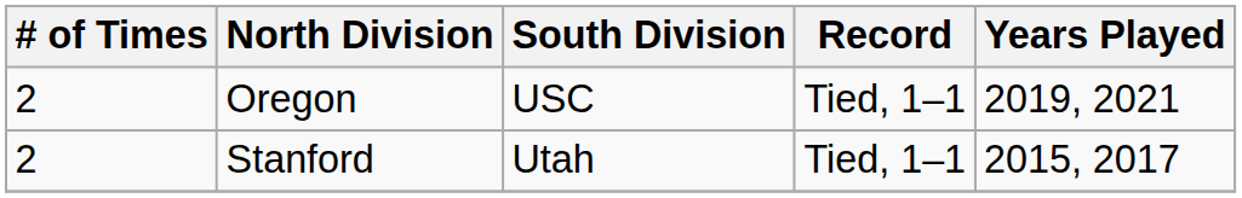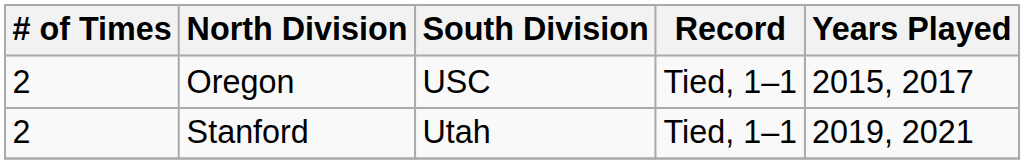 <table class="wikitable sortable">
 <tr>
 <th># of Times</th>
 <th>North Division</th>
 <th>South Division</th>
 <th>Record</th>
 <th>Years Played</th>
 </tr>
 <tr>
 <td>2</td>
 <td>Oregon</td>
 <td>USC</td>
 <td>Tied, 1–1</td>
-<td>2019, 2021</td>
+<td>2015, 2017</td>
 </tr>
 <tr>
 <td>2</td>
 <td>Stanford</td>
 <td>Utah</td>
 <td>Tied, 1–1</td>
-<td>2015, 2017</td>
+<td>2019, 2021</td>
 </tr>
 <tr>
 </tr>
 </table>
